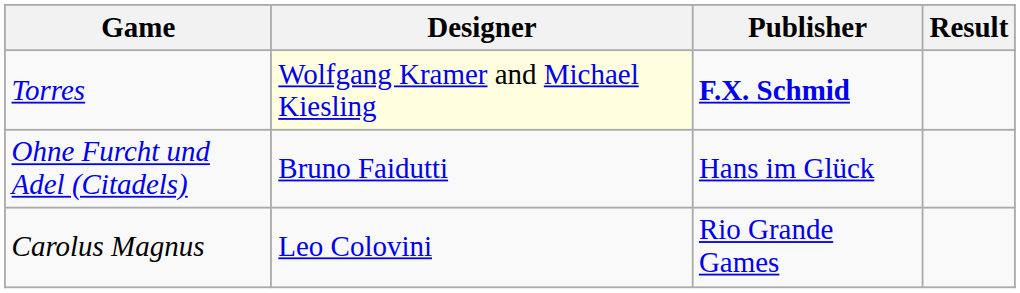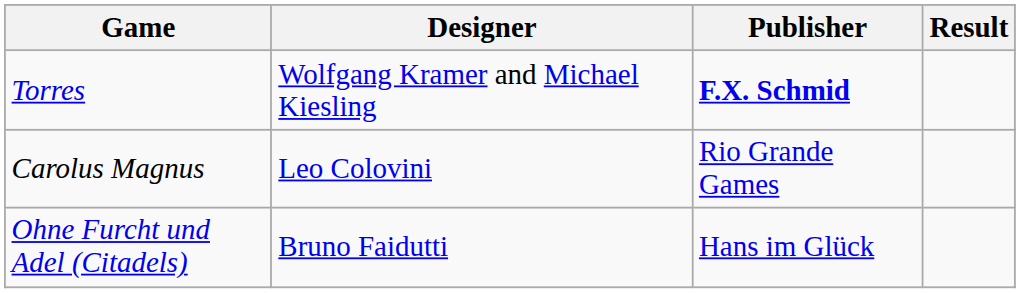 <table class="wikitable">
 <tr>
 <th style="width:140px;">Game</th>
 <th style="width:225px;">Designer</th>
 <th style="width:120px;">Publisher</th>
 <th>Result</th>
 </tr>
 <tr>
 <td><a href='#'><em>Torres</em></a></td>
-<td style="background: lightyellow;"><a href='#'>Wolfgang Kramer</a> and <a href='#'>Michael Kiesling</a></td>
+<td><a href='#'>Wolfgang Kramer</a> and <a href='#'>Michael Kiesling</a></td>
 <td><strong><a href='#'>F.X. Schmid</a></strong></td>
+<td></td>
+</tr>
+<tr>
+<td><em>Carolus Magnus</em></td>
+<td><a href='#'>Leo Colovini</a></td>
+<td><a href='#'>Rio Grande Games</a></td>
 <td></td>
 </tr>
 <tr>
 <td><a href='#'><em>Ohne Furcht und Adel (Citadels)</em></a></td>
 <td><a href='#'>Bruno Faidutti</a></td>
 <td><a href='#'>Hans im Glück</a></td>
 <td></td>
 </tr>
-<tr>
-<td><em>Carolus Magnus</em></td>
-<td><a href='#'>Leo Colovini</a></td>
-<td><a href='#'>Rio Grande Games</a></td>
-<td></td>
-</tr>
 </table>
